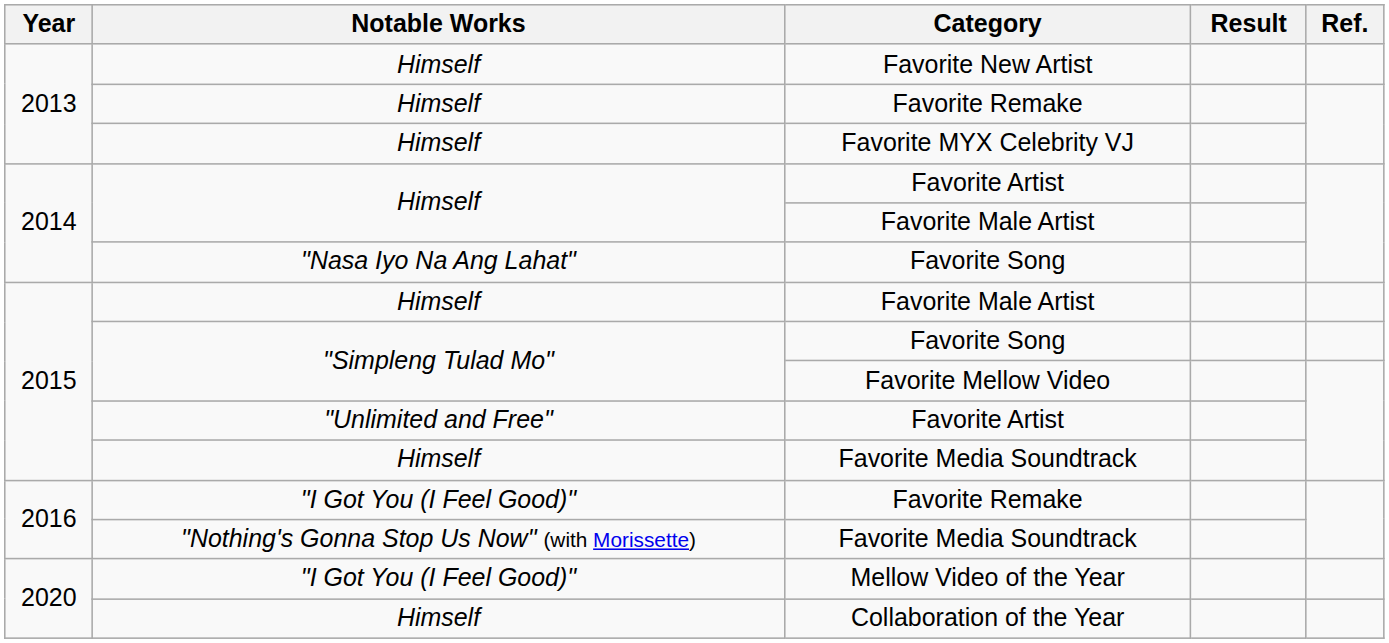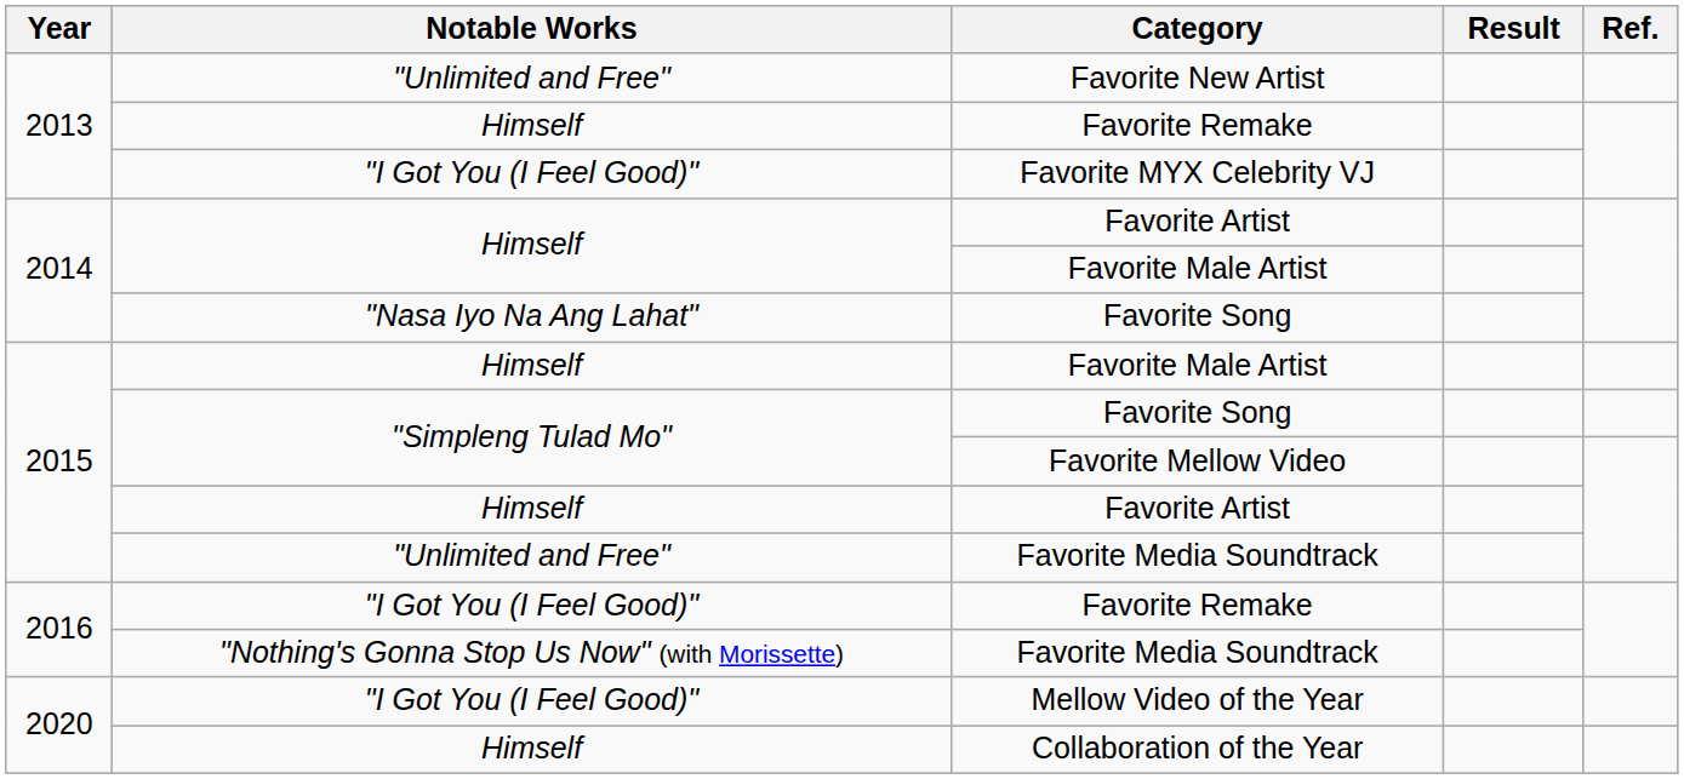 <table class="wikitable" style="text-align:center" width=70%>
 <tr>
 <th>Year</th>
 <th>Notable Works</th>
 <th>Category</th>
 <th>Result</th>
 <th>Ref.</th>
 </tr>
 <tr>
 <td rowspan=3>2013</td>
-<td><em>Himself</em></td>
+<td><em>"Unlimited and Free"</em></td>
 <td>Favorite New Artist</td>
 <td></td>
 <td></td>
 </tr>
 <tr>
 <td><em>Himself</em></td>
 <td>Favorite Remake</td>
 <td></td>
 <td rowspan=2></td>
 </tr>
 <tr>
-<td><em>Himself</em></td>
+<td><em>"I Got You (I Feel Good)"</em></td>
 <td>Favorite MYX Celebrity VJ</td>
 <td></td>
 </tr>
 <tr>
 <td rowspan=3>2014</td>
 <td rowspan=2><em>Himself</em></td>
 <td>Favorite Artist</td>
 <td></td>
 <td rowspan=3></td>
 </tr>
 <tr>
 <td>Favorite Male Artist</td>
 <td></td>
 </tr>
 <tr>
 <td><em>"Nasa Iyo Na Ang Lahat"</em></td>
 <td>Favorite Song</td>
 <td></td>
 </tr>
 <tr>
 <td rowspan=5>2015</td>
 <td><em>Himself</em></td>
 <td>Favorite Male Artist</td>
 <td></td>
 <td></td>
 </tr>
 <tr>
 <td rowspan=2><em>"Simpleng Tulad Mo"</em></td>
 <td>Favorite Song</td>
 <td></td>
 <td></td>
 </tr>
 <tr>
 <td>Favorite Mellow Video</td>
 <td></td>
 <td rowspan=3></td>
 </tr>
 <tr>
-<td><em>"Unlimited and Free"</em></td>
+<td><em>Himself</em></td>
 <td>Favorite Artist</td>
 <td></td>
 </tr>
 <tr>
-<td><em>Himself</em></td>
+<td><em>"Unlimited and Free"</em></td>
 <td>Favorite Media Soundtrack</td>
 <td></td>
 </tr>
 <tr>
 <td rowspan=2>2016</td>
 <td><em>"I Got You (I Feel Good)"</em></td>
 <td>Favorite Remake</td>
 <td></td>
 <td rowspan=2></td>
 </tr>
 <tr>
 <td><em>"Nothing's Gonna Stop Us Now"</em> <small>(with <a href='#'>Morissette</a>)</small></td>
 <td>Favorite Media Soundtrack</td>
 <td></td>
 </tr>
 <tr>
 <td rowspan=2>2020</td>
 <td><em>"I Got You (I Feel Good)"</em></td>
 <td>Mellow Video of the Year</td>
 <td></td>
 <td></td>
 </tr>
 <tr>
 <td><em>Himself</em></td>
 <td>Collaboration of the Year</td>
 <td></td>
 <td></td>
 </tr>
 </table>
